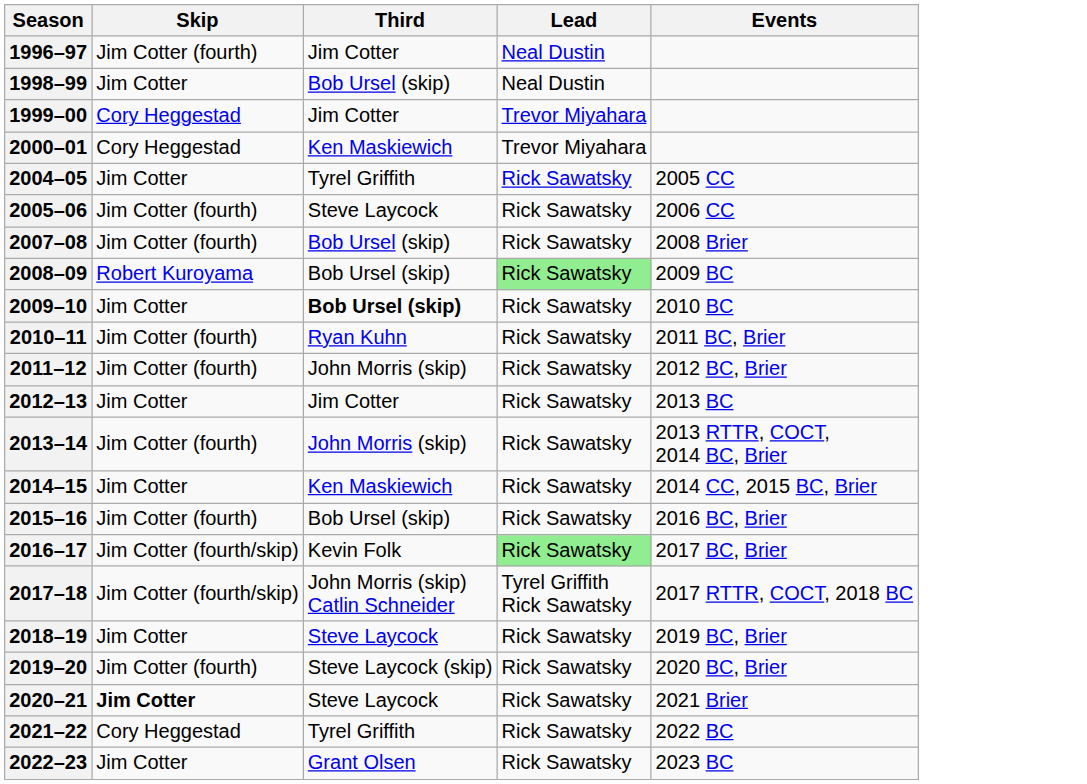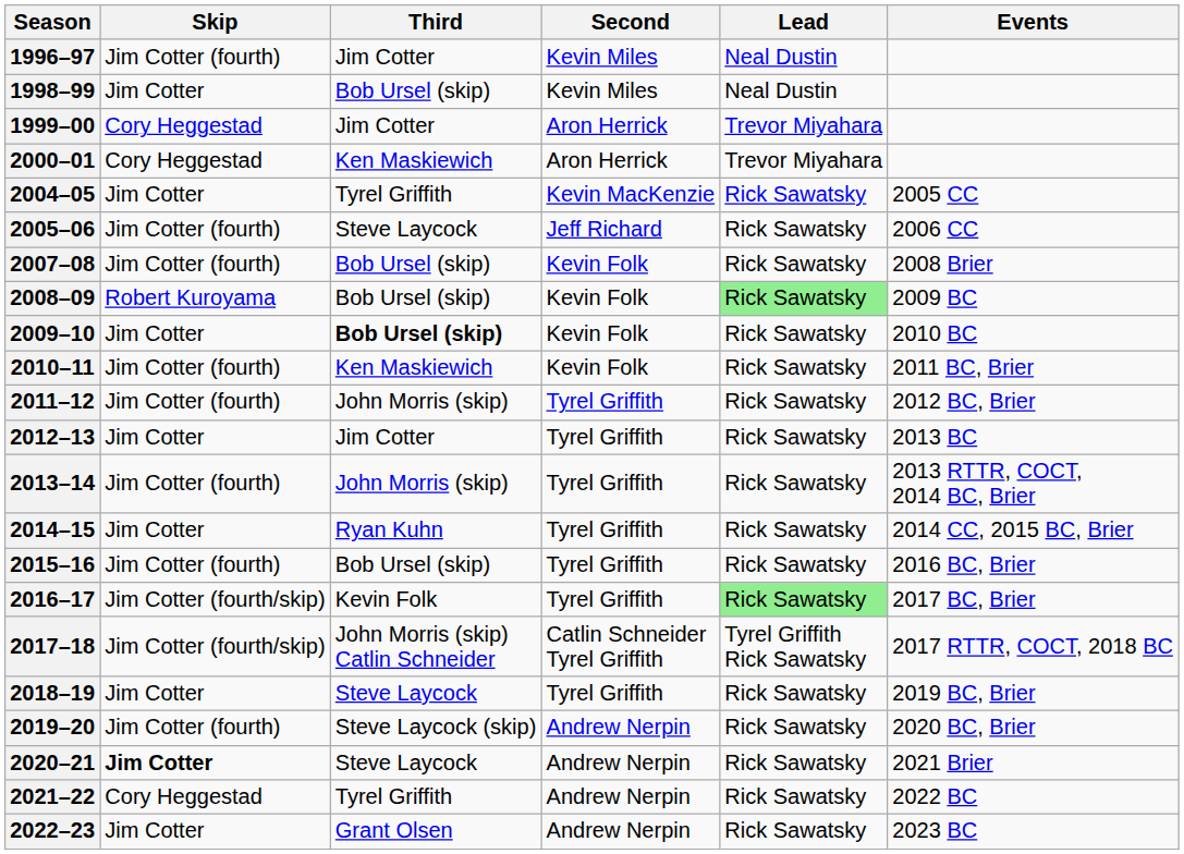 <table class="wikitable">
 <tr>
 <th scope="col">Season</th>
 <th scope="col">Skip</th>
 <th scope="col">Third</th>
+<th scope="col">Second</th>
 <th scope="col">Lead</th>
 <th scope="col">Events</th>
 </tr>
 <tr>
 <th scope="row">1996–97</th>
 <td>Jim Cotter (fourth)</td>
 <td>Jim Cotter</td>
+<td><a href='#'>Kevin Miles</a></td>
 <td><a href='#'>Neal Dustin</a></td>
 <td></td>
 </tr>
 <tr>
 <th scope="row">1998–99</th>
 <td>Jim Cotter</td>
 <td><a href='#'>Bob Ursel</a> (skip)</td>
+<td>Kevin Miles</td>
 <td>Neal Dustin</td>
 <td></td>
 </tr>
 <tr>
 <th scope="row">1999–00</th>
 <td><a href='#'>Cory Heggestad</a></td>
 <td>Jim Cotter</td>
+<td><a href='#'>Aron Herrick</a></td>
 <td><a href='#'>Trevor Miyahara</a></td>
 <td></td>
 </tr>
 <tr>
 <th scope="row">2000–01</th>
 <td>Cory Heggestad</td>
 <td><a href='#'>Ken Maskiewich</a></td>
+<td>Aron Herrick</td>
 <td>Trevor Miyahara</td>
 <td></td>
 </tr>
 <tr>
 <th scope="row">2004–05</th>
 <td>Jim Cotter</td>
 <td>Tyrel Griffith</td>
+<td><a href='#'>Kevin MacKenzie</a></td>
 <td><a href='#'>Rick Sawatsky</a></td>
 <td>2005 <a href='#'>CC</a></td>
 </tr>
 <tr>
 <th scope="row">2005–06</th>
 <td>Jim Cotter (fourth)</td>
 <td>Steve Laycock</td>
+<td><a href='#'>Jeff Richard</a></td>
 <td>Rick Sawatsky</td>
 <td>2006 <a href='#'>CC</a></td>
 </tr>
 <tr>
 <th scope="row">2007–08</th>
 <td>Jim Cotter (fourth)</td>
 <td><a href='#'>Bob Ursel</a> (skip)</td>
+<td><a href='#'>Kevin Folk</a></td>
 <td>Rick Sawatsky</td>
 <td>2008 <a href='#'>Brier</a></td>
 </tr>
 <tr>
 <th scope="row">2008–09</th>
 <td><a href='#'>Robert Kuroyama</a></td>
 <td>Bob Ursel (skip)</td>
+<td>Kevin Folk</td>
 <td style="background: lightgreen;">Rick Sawatsky</td>
 <td>2009 <a href='#'>BC</a></td>
 </tr>
 <tr>
 <th scope="row">2009–10</th>
 <td>Jim Cotter</td>
 <td><strong>Bob Ursel (skip)</strong></td>
+<td>Kevin Folk</td>
 <td>Rick Sawatsky</td>
 <td>2010 <a href='#'>BC</a></td>
 </tr>
 <tr>
 <th scope="row">2010–11</th>
 <td>Jim Cotter (fourth)</td>
-<td><a href='#'>Ryan Kuhn</a></td>
+<td><a href='#'>Ken Maskiewich</a></td>
+<td>Kevin Folk</td>
 <td>Rick Sawatsky</td>
 <td>2011 <a href='#'>BC</a>, <a href='#'>Brier</a></td>
 </tr>
 <tr>
 <th scope="row">2011–12</th>
 <td>Jim Cotter (fourth)</td>
 <td>John Morris (skip)</td>
+<td><a href='#'>Tyrel Griffith</a></td>
 <td>Rick Sawatsky</td>
 <td>2012 <a href='#'>BC</a>, <a href='#'>Brier</a></td>
 </tr>
 <tr>
 <th scope="row">2012–13</th>
 <td>Jim Cotter</td>
 <td>Jim Cotter</td>
+<td>Tyrel Griffith</td>
 <td>Rick Sawatsky</td>
 <td>2013 <a href='#'>BC</a></td>
 </tr>
 <tr>
 <th scope="row">2013–14</th>
 <td>Jim Cotter (fourth)</td>
 <td><a href='#'>John Morris</a> (skip)</td>
+<td>Tyrel Griffith</td>
 <td>Rick Sawatsky</td>
 <td>2013 <a href='#'>RTTR</a>, <a href='#'>COCT</a>,<br> 2014 <a href='#'>BC</a>, <a href='#'>Brier</a></td>
 </tr>
 <tr>
 <th scope="row">2014–15</th>
 <td>Jim Cotter</td>
-<td><a href='#'>Ken Maskiewich</a></td>
+<td><a href='#'>Ryan Kuhn</a></td>
+<td>Tyrel Griffith</td>
 <td>Rick Sawatsky</td>
 <td>2014 <a href='#'>CC</a>, 2015 <a href='#'>BC</a>, <a href='#'>Brier</a></td>
 </tr>
 <tr>
 <th scope="row">2015–16</th>
 <td>Jim Cotter (fourth)</td>
 <td>Bob Ursel (skip)</td>
+<td>Tyrel Griffith</td>
 <td>Rick Sawatsky</td>
 <td>2016 <a href='#'>BC</a>, <a href='#'>Brier</a></td>
 </tr>
 <tr>
 <th scope="row">2016–17</th>
 <td>Jim Cotter (fourth/skip)</td>
 <td>Kevin Folk</td>
+<td>Tyrel Griffith</td>
 <td style="background: lightgreen;">Rick Sawatsky</td>
 <td>2017 <a href='#'>BC</a>, <a href='#'>Brier</a></td>
 </tr>
 <tr>
 <th scope="row">2017–18</th>
 <td>Jim Cotter (fourth/skip)</td>
 <td>John Morris (skip) <br> <a href='#'>Catlin Schneider</a></td>
+<td>Catlin Schneider <br> Tyrel Griffith</td>
 <td>Tyrel Griffith <br> Rick Sawatsky</td>
 <td>2017 <a href='#'>RTTR</a>, <a href='#'>COCT</a>, 2018 <a href='#'>BC</a></td>
 </tr>
 <tr>
 <th scope="row">2018–19</th>
 <td>Jim Cotter</td>
 <td><a href='#'>Steve Laycock</a></td>
+<td>Tyrel Griffith</td>
 <td>Rick Sawatsky</td>
 <td>2019 <a href='#'>BC</a>, <a href='#'>Brier</a></td>
 </tr>
 <tr>
 <th scope="row">2019–20</th>
 <td>Jim Cotter (fourth)</td>
 <td>Steve Laycock (skip)</td>
+<td><a href='#'>Andrew Nerpin</a></td>
 <td>Rick Sawatsky</td>
 <td>2020 <a href='#'>BC</a>, <a href='#'>Brier</a></td>
 </tr>
 <tr>
 <th scope="row">2020–21</th>
 <td><strong>Jim Cotter</strong></td>
 <td>Steve Laycock</td>
+<td>Andrew Nerpin</td>
 <td>Rick Sawatsky</td>
 <td>2021 <a href='#'>Brier</a></td>
 </tr>
 <tr>
 <th scope="row">2021–22</th>
 <td>Cory Heggestad</td>
 <td>Tyrel Griffith</td>
+<td>Andrew Nerpin</td>
 <td>Rick Sawatsky</td>
 <td>2022 <a href='#'>BC</a></td>
 </tr>
 <tr>
 <th scope="row">2022–23</th>
 <td>Jim Cotter</td>
 <td><a href='#'>Grant Olsen</a></td>
+<td>Andrew Nerpin</td>
 <td>Rick Sawatsky</td>
 <td>2023 <a href='#'>BC</a></td>
 </tr>
 </table>
